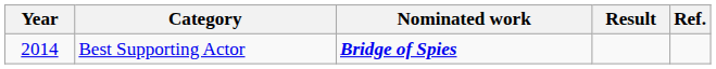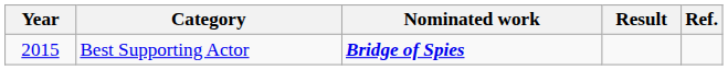 <table class=wikitable>
 <tr>
 <th scope="col" style="width:5em;">Year</th>
 <th scope="col" style="width:26em;">Category</th>
 <th scope="col" style="width:25em;">Nominated work</th>
 <th scope="col" style="width:5em;">Result</th>
 <th>Ref.</th>
 </tr>
 <tr>
-<td style="text-align:center;"><a href='#'>2014</a></td>
+<td style="text-align:center;"><a href='#'>2015</a></td>
 <td><a href='#'>Best Supporting Actor</a></td>
 <td><strong><em><a href='#'>Bridge of Spies</a></em></strong></td>
 <td></td>
 <td style="text-align:center;"></td>
 </tr>
 </table>
